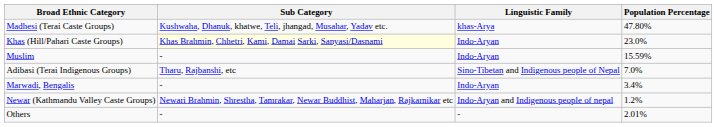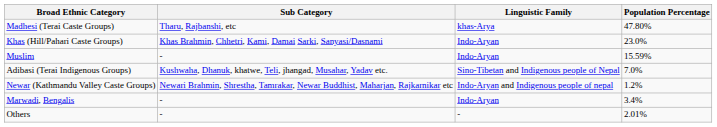 <table class="wikitable sortable collapsible" style="font-size: 90%;">
 <tr>
 <th>Broad Ethnic Category</th>
 <th>Sub Category</th>
 <th>Linguistic Family</th>
 <th>Population Percentage</th>
 </tr>
 <tr>
 <td><a href='#'>Madhesi</a> (Terai Caste Groups)</td>
-<td><a href='#'>Kushwaha</a>, <a href='#'>Dhanuk</a>, khatwe, <a href='#'>Teli</a>, jhangad, <a href='#'>Musahar</a>, <a href='#'>Yadav</a> etc.</td>
+<td><a href='#'>Tharu</a>, <a href='#'>Rajbanshi</a>, etc</td>
 <td><a href='#'>khas-Arya</a></td>
 <td>47.80%</td>
 </tr>
 <tr>
 <td><a href='#'>Khas</a> (Hill/Pahari Caste Groups)</td>
-<td style="background: lightyellow;"><a href='#'>Khas Brahmin</a>, <a href='#'>Chhetri</a>, <a href='#'>Kami</a>, <a href='#'>Damai</a> <a href='#'>Sarki</a>, <a href='#'>Sanyasi/Dasnami</a></td>
+<td><a href='#'>Khas Brahmin</a>, <a href='#'>Chhetri</a>, <a href='#'>Kami</a>, <a href='#'>Damai</a> <a href='#'>Sarki</a>, <a href='#'>Sanyasi/Dasnami</a></td>
 <td><a href='#'>Indo-Aryan</a></td>
 <td>23.0%</td>
 </tr>
 <tr>
 <td><a href='#'>Muslim</a></td>
 <td>-</td>
 <td><a href='#'>Indo-Aryan</a></td>
 <td>15.59%</td>
 </tr>
 <tr>
 <td>Adibasi  (Terai Indigenous Groups)</td>
-<td><a href='#'>Tharu</a>, <a href='#'>Rajbanshi</a>, etc</td>
+<td><a href='#'>Kushwaha</a>, <a href='#'>Dhanuk</a>, khatwe, <a href='#'>Teli</a>, jhangad, <a href='#'>Musahar</a>, <a href='#'>Yadav</a> etc.</td>
 <td><a href='#'>Sino-Tibetan</a> and <a href='#'>Indigenous people of Nepal</a></td>
 <td>7.0%</td>
+</tr>
+<tr>
+<td><a href='#'>Newar</a> (Kathmandu Valley Caste Groups)</td>
+<td><a href='#'>Newari Brahmin</a>, <a href='#'>Shrestha</a>, <a href='#'>Tamrakar</a>, <a href='#'>Newar Buddhist</a>, <a href='#'>Maharjan</a>, <a href='#'>Rajkarnikar</a> etc</td>
+<td><a href='#'>Indo-Aryan</a> and <a href='#'>Indigenous people of nepal</a></td>
+<td>1.2%</td>
 </tr>
 <tr>
 <td><a href='#'>Marwadi</a>, <a href='#'>Bengalis</a></td>
 <td>-</td>
 <td><a href='#'>Indo-Aryan</a></td>
 <td>3.4%</td>
 </tr>
 <tr>
-<td><a href='#'>Newar</a> (Kathmandu Valley Caste Groups)</td>
-<td><a href='#'>Newari Brahmin</a>, <a href='#'>Shrestha</a>, <a href='#'>Tamrakar</a>, <a href='#'>Newar Buddhist</a>, <a href='#'>Maharjan</a>, <a href='#'>Rajkarnikar</a> etc</td>
-<td><a href='#'>Indo-Aryan</a> and <a href='#'>Indigenous people of nepal</a></td>
-<td>1.2%</td>
-</tr>
-<tr>
 <td>Others</td>
 <td>-</td>
 <td>-</td>
 <td>2.01%</td>
 </tr>
 </table>
